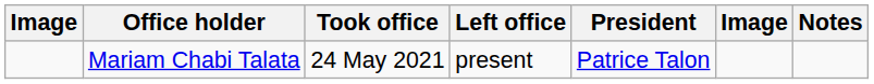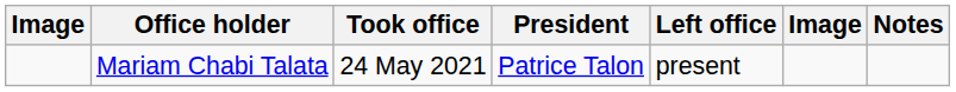 <table class="wikitable">
 <tr>
 <th>Image</th>
 <th>Office holder</th>
 <th>Took office</th>
+<th>President</th>
 <th>Left office</th>
-<th>President</th>
 <th>Image</th>
 <th>Notes</th>
 </tr>
 <tr>
 <td></td>
 <td><a href='#'>Mariam Chabi Talata</a></td>
 <td>24 May 2021</td>
+<td><a href='#'>Patrice Talon</a></td>
 <td>present</td>
-<td><a href='#'>Patrice Talon</a></td>
 <td></td>
 <td></td>
 </tr>
 </table>
